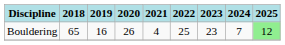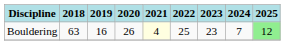 <table class="wikitable" style="text-align: center">
 <tr>
 <th style="background: #b0e0e6">Discipline</th>
 <th style="background: #b0e0e6">2018</th>
 <th style="background: #b0e0e6">2019</th>
 <th style="background: #b0e0e6">2020</th>
 <th style="background: #b0e0e6">2021</th>
 <th style="background: #b0e0e6">2022</th>
 <th style="background: #b0e0e6">2023</th>
 <th style="background: #b0e0e6">2024</th>
 <th style="background: #b0e0e6">2025</th>
 </tr>
 <tr>
 <td align="left">Bouldering</td>
-<td>65</td>
+<td>63</td>
 <td>16</td>
 <td>26</td>
-<td>4</td>
+<td style="background: lightyellow;">4</td>
 <td>25</td>
 <td>23</td>
 <td>7</td>
 <td style="background: lightgreen;">12</td>
 </tr>
 <tr>
 </tr>
 </table>
